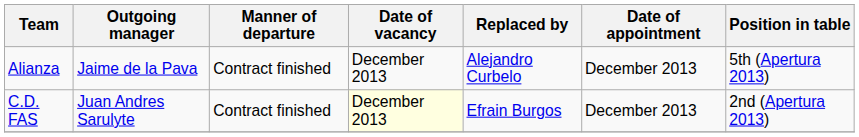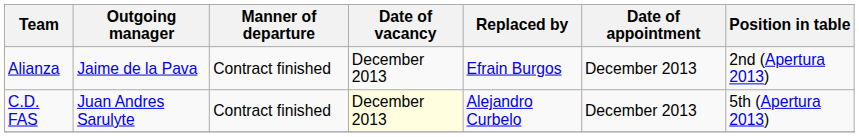 <table class="wikitable">
 <tr>
 <th>Team</th>
 <th>Outgoing manager</th>
 <th>Manner of departure</th>
 <th>Date of vacancy</th>
 <th>Replaced by</th>
 <th>Date of appointment</th>
 <th>Position in table</th>
 </tr>
 <tr>
 <td><a href='#'>Alianza</a></td>
 <td> <a href='#'>Jaime de la Pava</a></td>
 <td>Contract finished</td>
 <td>December 2013</td>
-<td> <a href='#'>Alejandro Curbelo</a></td>
+<td> <a href='#'>Efrain Burgos</a></td>
 <td>December 2013</td>
-<td>5th (<a href='#'>Apertura 2013</a>)</td>
+<td>2nd (<a href='#'>Apertura 2013</a>)</td>
 </tr>
 <tr>
 <td><a href='#'>C.D. FAS</a></td>
 <td> <a href='#'>Juan Andres Sarulyte</a></td>
 <td>Contract finished</td>
 <td style="background: lightyellow;">December 2013</td>
-<td> <a href='#'>Efrain Burgos</a></td>
+<td> <a href='#'>Alejandro Curbelo</a></td>
 <td>December 2013</td>
-<td>2nd (<a href='#'>Apertura 2013</a>)</td>
+<td>5th (<a href='#'>Apertura 2013</a>)</td>
 </tr>
 <tr>
 </tr>
 </table>
